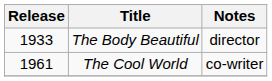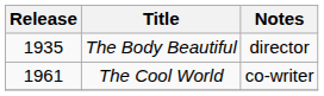 <table class="wikitable" style="text-align:center;">
 <tr>
 <th>Release</th>
 <th>Title</th>
 <th>Notes</th>
 </tr>
 <tr>
-<td>1933</td>
+<td>1935</td>
 <td><em>The Body Beautiful</em></td>
 <td>director</td>
 </tr>
 <tr>
 <td>1961</td>
 <td><em>The Cool World</em></td>
 <td>co-writer</td>
 </tr>
 <tr>
 </tr>
 </table>
